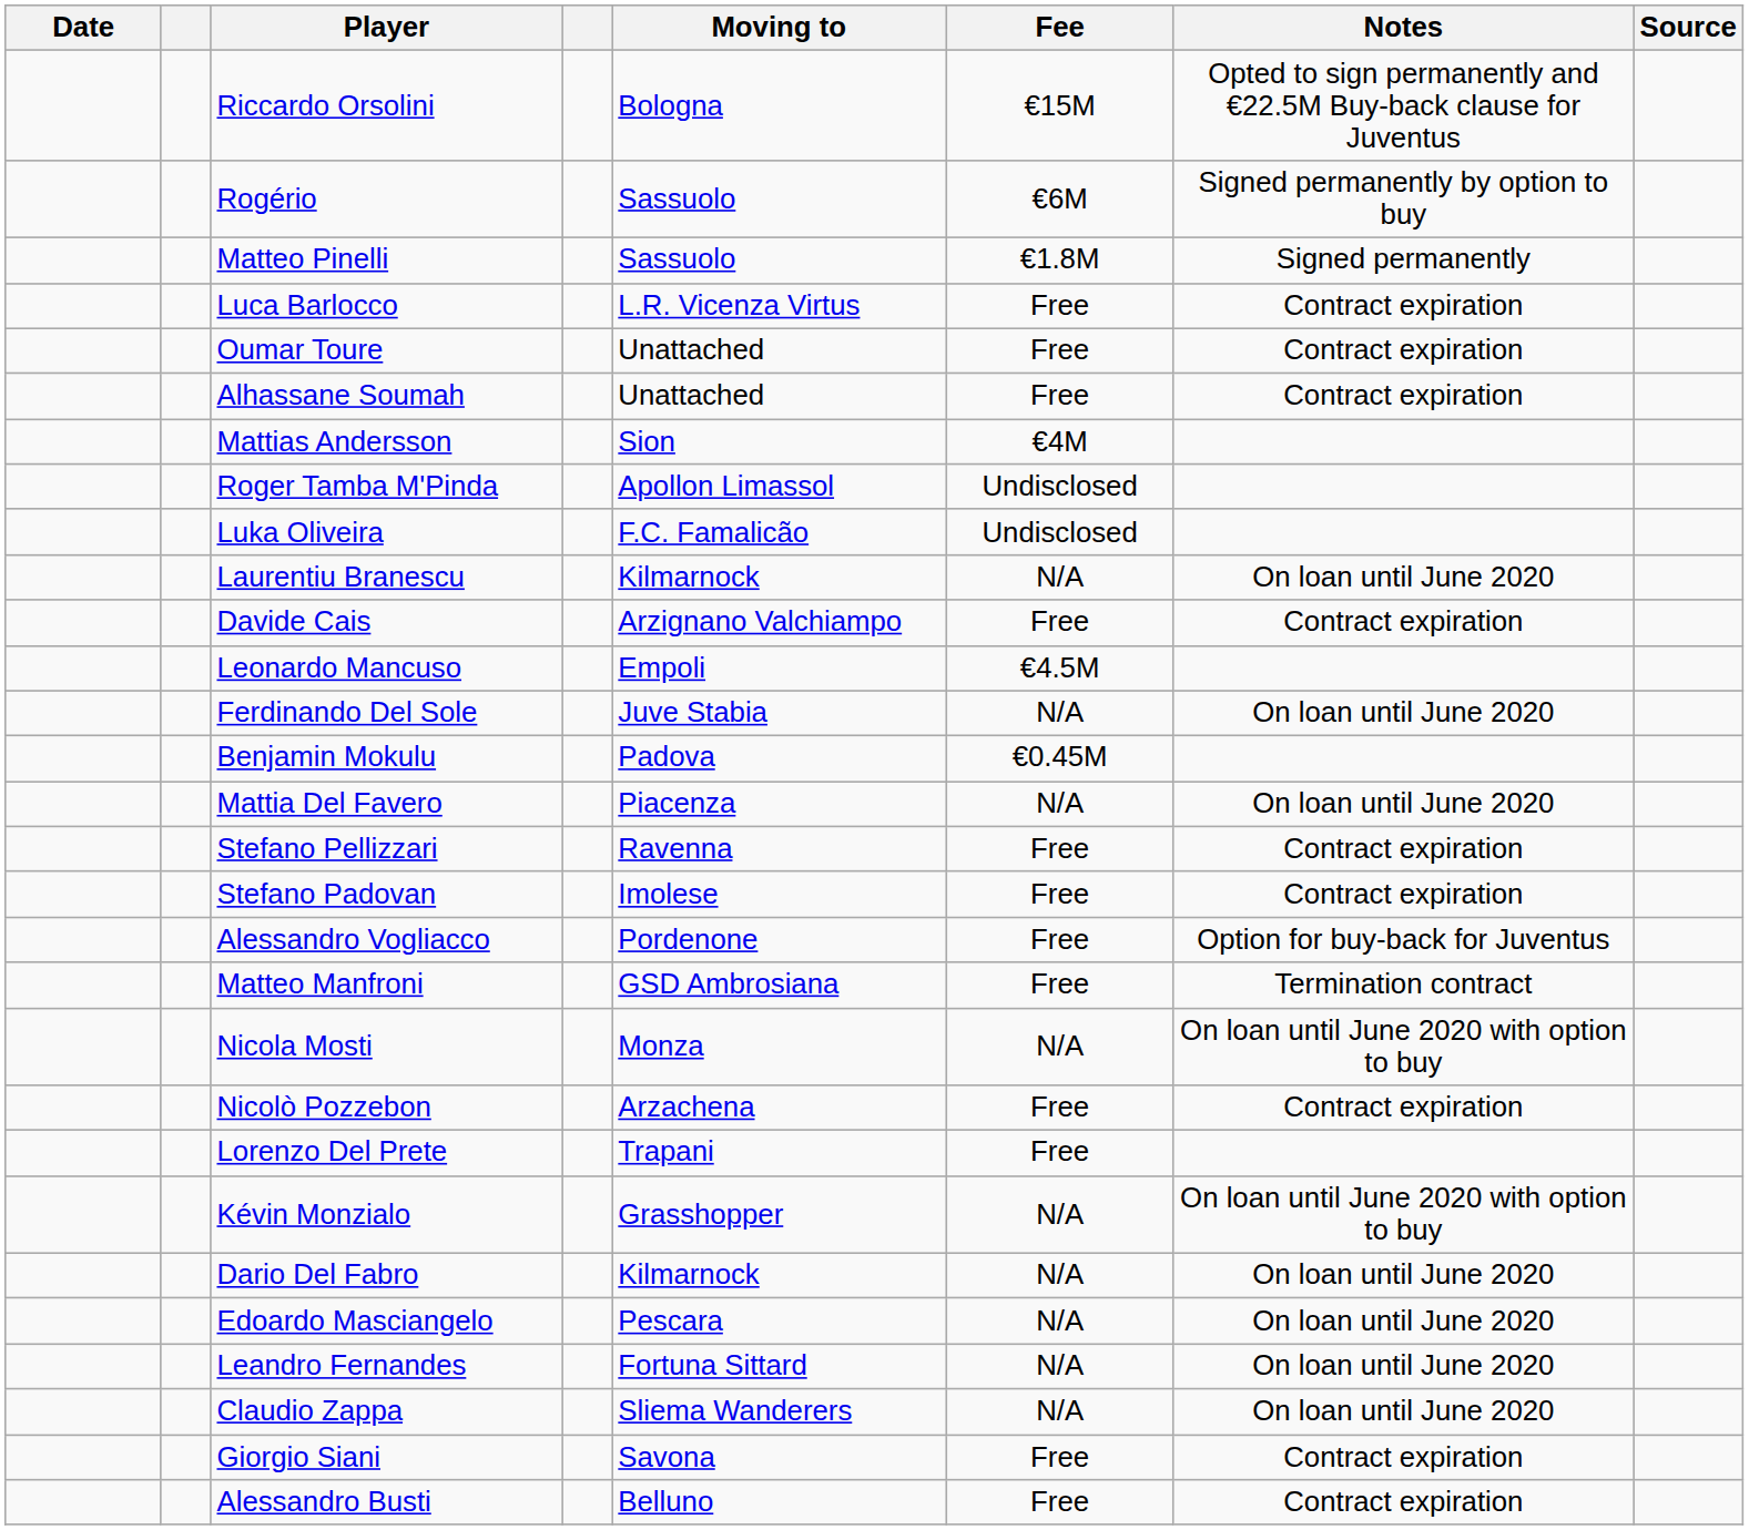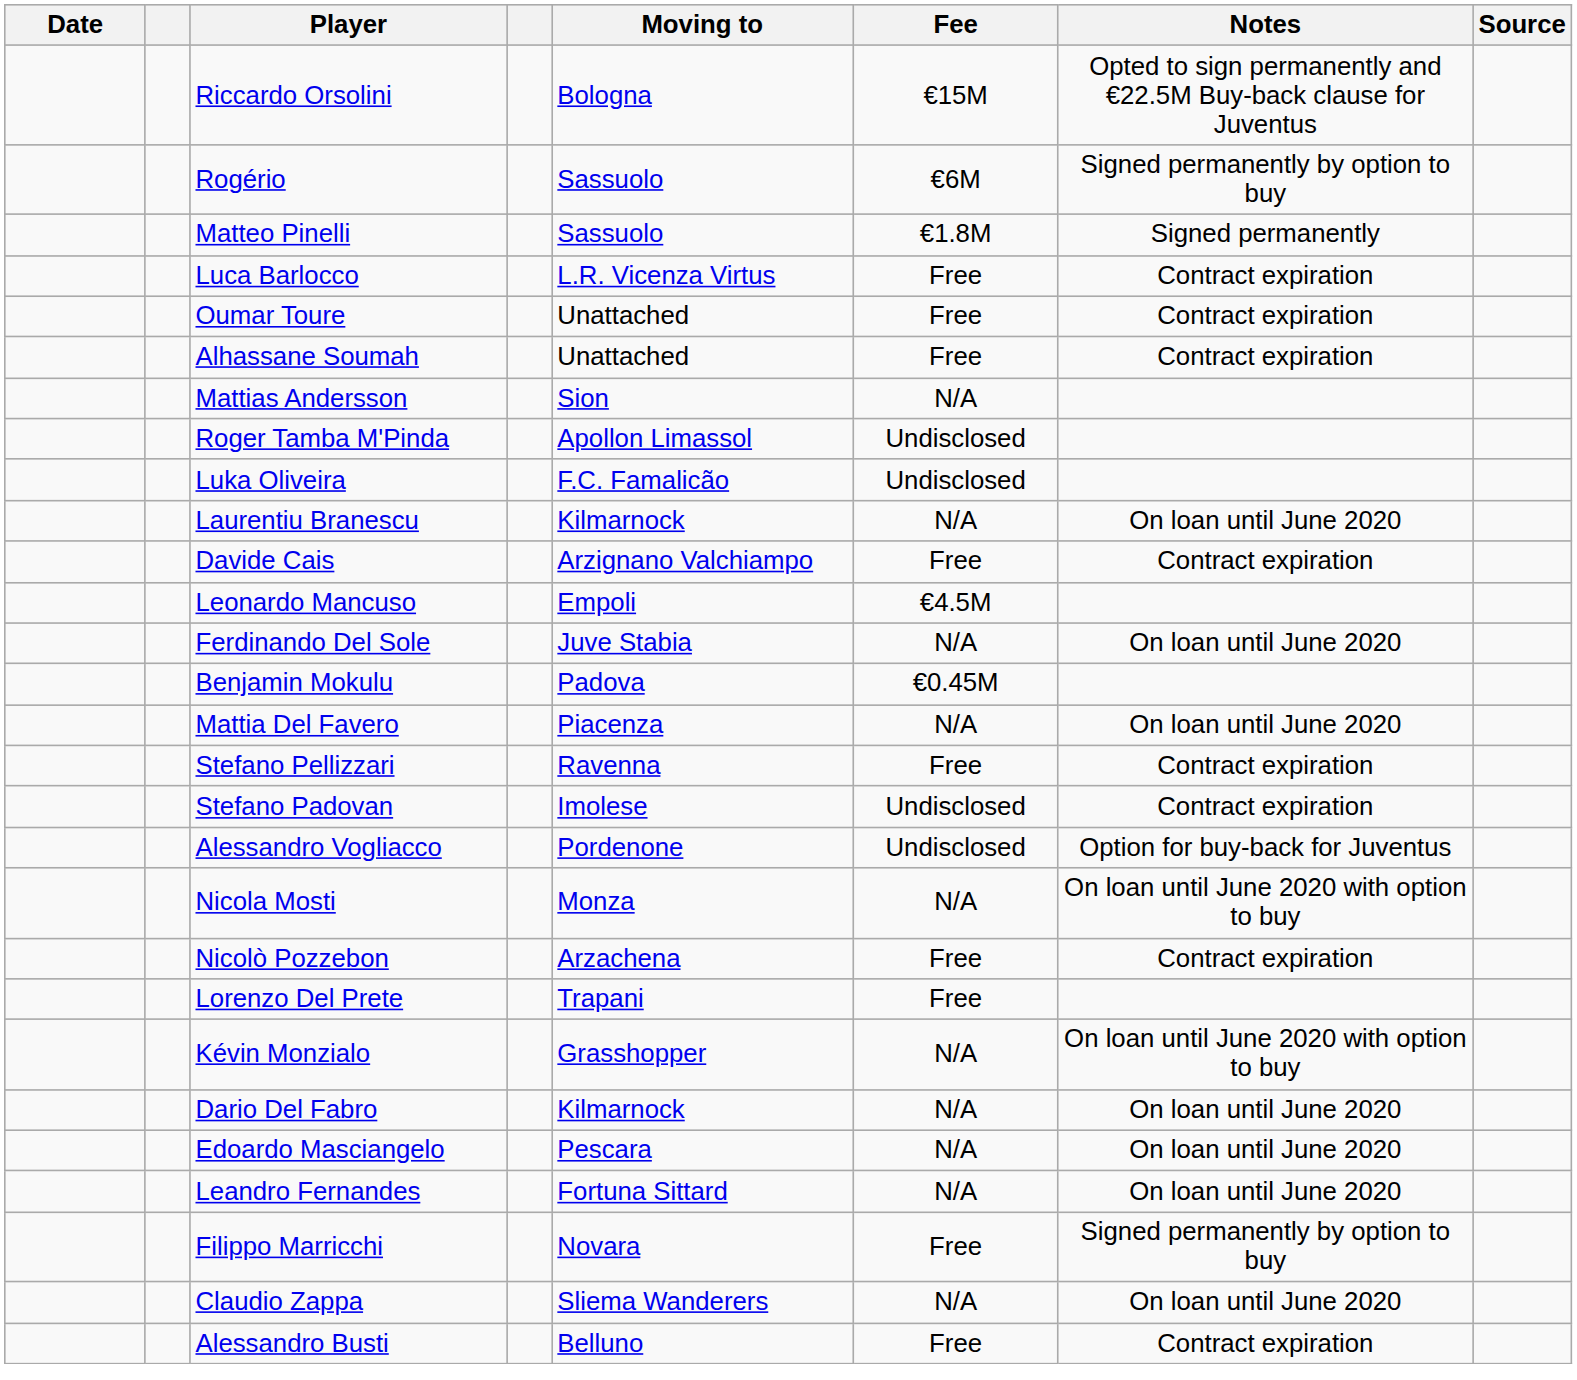 <table class="wikitable collapsible collapsed sortable">
 <tr>
 <th style="width:80px;">Date</th>
 <th style="width:20px;"></th>
 <th style="width:190px;">Player</th>
 <th style="width:20px;"></th>
 <th style="width:180px;">Moving to</th>
 <th style="width:120px;" class="unsortable">Fee</th>
 <th style="width:250px;" class="unsortable">Notes</th>
 <th style="width:20px;">Source</th>
 </tr>
 <tr>
 <td></td>
 <td align=center></td>
 <td> <a href='#'>Riccardo Orsolini</a></td>
 <td align=center></td>
 <td> <a href='#'>Bologna</a></td>
 <td align=center>€15M</td>
 <td align=center>Opted to sign permanently and €22.5M Buy-back clause for Juventus</td>
 <td></td>
 </tr>
 <tr>
 <td></td>
 <td align=center></td>
 <td> <a href='#'>Rogério</a></td>
 <td align=center></td>
 <td> <a href='#'>Sassuolo</a></td>
 <td align=center>€6M</td>
 <td align=center>Signed permanently by option to buy</td>
 <td></td>
 </tr>
 <tr>
 <td></td>
 <td align=center></td>
 <td> <a href='#'>Matteo Pinelli</a></td>
 <td align=center></td>
 <td> <a href='#'>Sassuolo</a></td>
 <td align=center>€1.8M</td>
 <td align=center>Signed permanently</td>
 <td></td>
 </tr>
 <tr>
 <td></td>
 <td align=center></td>
 <td> <a href='#'>Luca Barlocco</a></td>
 <td align=center></td>
 <td> <a href='#'>L.R. Vicenza Virtus</a></td>
 <td align=center>Free</td>
 <td align=center>Contract expiration</td>
 <td></td>
 </tr>
 <tr>
 <td></td>
 <td align=center></td>
 <td> <a href='#'>Oumar Toure</a></td>
 <td align=center></td>
 <td>Unattached</td>
 <td align=center>Free</td>
 <td align=center>Contract expiration</td>
 <td></td>
 </tr>
 <tr>
 <td></td>
 <td align=center></td>
 <td> <a href='#'>Alhassane Soumah</a></td>
 <td align=center></td>
 <td>Unattached</td>
 <td align=center>Free</td>
 <td align=center>Contract expiration</td>
 <td></td>
 </tr>
 <tr>
 <td></td>
 <td align=center></td>
 <td> <a href='#'>Mattias Andersson</a></td>
 <td align=center></td>
 <td> <a href='#'>Sion</a></td>
-<td align=center>€4M</td>
+<td align=center>N/A</td>
 <td align=center></td>
 <td><small></small></td>
 </tr>
 <tr>
 <td></td>
 <td align=center></td>
 <td> <a href='#'>Roger Tamba M'Pinda</a></td>
 <td align=center></td>
 <td> <a href='#'>Apollon Limassol</a></td>
 <td align=center>Undisclosed</td>
 <td align=center></td>
 <td><small> </small></td>
 </tr>
 <tr>
 <td></td>
 <td align=center></td>
 <td> <a href='#'>Luka Oliveira</a></td>
 <td align=center></td>
 <td> <a href='#'>F.C. Famalicão</a></td>
 <td align=center>Undisclosed</td>
 <td align=center></td>
 <td><small></small></td>
 </tr>
 <tr>
 <td></td>
 <td align=center></td>
 <td> <a href='#'>Laurentiu Branescu</a></td>
 <td align=center></td>
 <td> <a href='#'>Kilmarnock</a></td>
 <td align=center>N/A</td>
 <td align=center>On loan until June 2020</td>
 <td><small></small></td>
 </tr>
 <tr>
 <td></td>
 <td align=center></td>
 <td> <a href='#'>Davide Cais</a></td>
 <td align=center></td>
 <td> <a href='#'>Arzignano Valchiampo</a></td>
 <td align=center>Free</td>
 <td align=center>Contract expiration</td>
 <td><small></small></td>
 </tr>
 <tr>
 <td></td>
 <td align=center></td>
 <td> <a href='#'>Leonardo Mancuso</a></td>
 <td align=center></td>
 <td> <a href='#'>Empoli</a></td>
 <td align=center>€4.5M</td>
 <td align=center></td>
 <td><small></small></td>
 </tr>
 <tr>
 <td></td>
 <td align=center></td>
 <td> <a href='#'>Ferdinando Del Sole</a></td>
 <td align=center></td>
 <td> <a href='#'>Juve Stabia</a></td>
 <td align=center>N/A</td>
 <td align=center>On loan until June 2020</td>
 <td><small></small></td>
 </tr>
 <tr>
 <td></td>
 <td align=center></td>
 <td> <a href='#'>Benjamin Mokulu</a></td>
 <td align=center></td>
 <td> <a href='#'>Padova</a></td>
 <td align=center>€0.45M</td>
 <td align=center></td>
 <td><small></small></td>
 </tr>
 <tr>
 <td></td>
 <td align=center></td>
 <td> <a href='#'>Mattia Del Favero</a></td>
 <td align=center></td>
 <td> <a href='#'>Piacenza</a></td>
 <td align=center>N/A</td>
 <td align=center>On loan until June 2020</td>
 <td><small></small></td>
 </tr>
 <tr>
 <td></td>
 <td align=center></td>
 <td> <a href='#'>Stefano Pellizzari</a></td>
 <td align=center></td>
 <td> <a href='#'>Ravenna</a></td>
 <td align=center>Free</td>
 <td align=center>Contract expiration</td>
 <td><small></small></td>
 </tr>
 <tr>
 <td></td>
 <td align=center></td>
 <td> <a href='#'>Stefano Padovan</a></td>
 <td align=center></td>
 <td> <a href='#'>Imolese</a></td>
-<td align=center>Free</td>
+<td align=center>Undisclosed</td>
 <td align=center>Contract expiration</td>
 <td><small> </small></td>
 </tr>
 <tr>
 <td></td>
 <td align=center></td>
 <td> <a href='#'>Alessandro Vogliacco</a></td>
 <td align=center></td>
 <td> <a href='#'>Pordenone</a></td>
-<td align=center>Free</td>
+<td align=center>Undisclosed</td>
 <td align=center>Option for buy-back for Juventus</td>
 <td><small> </small></td>
-</tr>
-<tr>
-<td></td>
-<td align=center></td>
-<td> <a href='#'>Matteo Manfroni</a></td>
-<td align=center></td>
-<td> <a href='#'>GSD Ambrosiana</a></td>
-<td align=center>Free</td>
-<td align=center>Termination contract</td>
-<td><small></small></td>
 </tr>
 <tr>
 <td></td>
 <td align=center></td>
 <td> <a href='#'>Nicola Mosti</a></td>
 <td align=center></td>
 <td> <a href='#'>Monza</a></td>
 <td align=center>N/A</td>
 <td align=center>On loan until June 2020 with option to buy</td>
 <td><small> </small></td>
 </tr>
 <tr>
 <td></td>
 <td align=center></td>
 <td> <a href='#'>Nicolò Pozzebon</a></td>
 <td align=center></td>
 <td> <a href='#'>Arzachena</a></td>
 <td align=center>Free</td>
 <td align=center>Contract expiration</td>
 <td><small> </small></td>
 </tr>
 <tr>
 <td></td>
 <td align=center></td>
 <td> <a href='#'>Lorenzo Del Prete</a></td>
 <td align=center></td>
 <td> <a href='#'>Trapani</a></td>
 <td align=center>Free</td>
 <td align=center></td>
 <td><small></small></td>
 </tr>
 <tr>
 <td></td>
 <td align=center></td>
 <td> <a href='#'>Kévin Monzialo</a></td>
 <td align=center></td>
 <td> <a href='#'>Grasshopper</a></td>
 <td align=center>N/A</td>
 <td align=center>On loan until June 2020 with option to buy</td>
 <td><small> </small></td>
 </tr>
 <tr>
 <td></td>
 <td align=center></td>
 <td> <a href='#'>Dario Del Fabro</a></td>
 <td align=center></td>
 <td> <a href='#'>Kilmarnock</a></td>
 <td align=center>N/A</td>
 <td align=center>On loan until June 2020</td>
 <td><small></small></td>
 </tr>
 <tr>
 <td></td>
 <td align=center></td>
 <td> <a href='#'>Edoardo Masciangelo</a></td>
 <td align=center></td>
 <td> <a href='#'>Pescara</a></td>
 <td align=center>N/A</td>
 <td align=center>On loan until June 2020</td>
 <td><small></small></td>
 </tr>
 <tr>
 <td></td>
 <td align=center></td>
 <td> <a href='#'>Leandro Fernandes</a></td>
 <td align=center></td>
 <td> <a href='#'>Fortuna Sittard</a></td>
 <td align=center>N/A</td>
 <td align=center>On loan until June 2020</td>
 <td><small></small></td>
 </tr>
 <tr>
 <td></td>
 <td align=center></td>
+<td> <a href='#'>Filippo Marricchi</a></td>
+<td align=center></td>
+<td> <a href='#'>Novara</a></td>
+<td align=center>Free</td>
+<td align=center>Signed permanently by option to buy</td>
+<td><small></small></td>
+</tr>
+<tr>
+<td></td>
+<td align=center></td>
 <td> <a href='#'>Claudio Zappa</a></td>
 <td align=center></td>
 <td> <a href='#'>Sliema Wanderers</a></td>
 <td align=center>N/A</td>
 <td align=center>On loan until June 2020</td>
-<td><small></small></td>
-</tr>
-<tr>
-<td></td>
-<td align=center></td>
-<td> <a href='#'>Giorgio Siani</a></td>
-<td align=center></td>
-<td> <a href='#'>Savona</a></td>
-<td align=center>Free</td>
-<td align=center>Contract expiration</td>
 <td><small></small></td>
 </tr>
 <tr>
 <td></td>
 <td align=center></td>
 <td> <a href='#'>Alessandro Busti</a></td>
 <td align=center></td>
 <td> <a href='#'>Belluno</a></td>
 <td align=center>Free</td>
 <td align=center>Contract expiration</td>
 <td><small> </small></td>
 </tr>
 </table>
